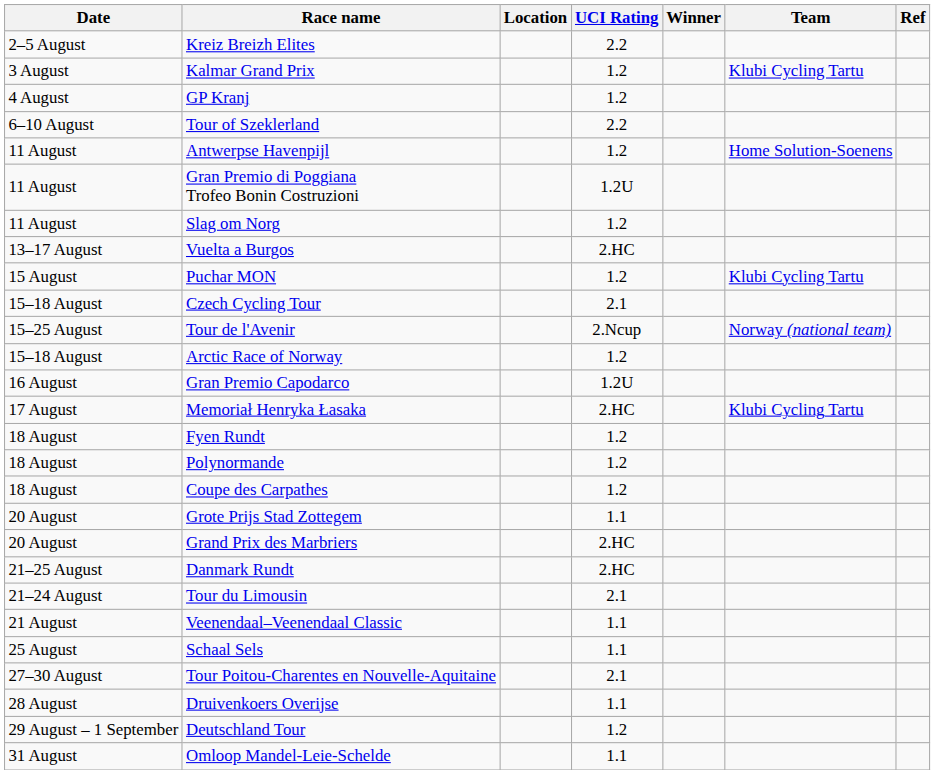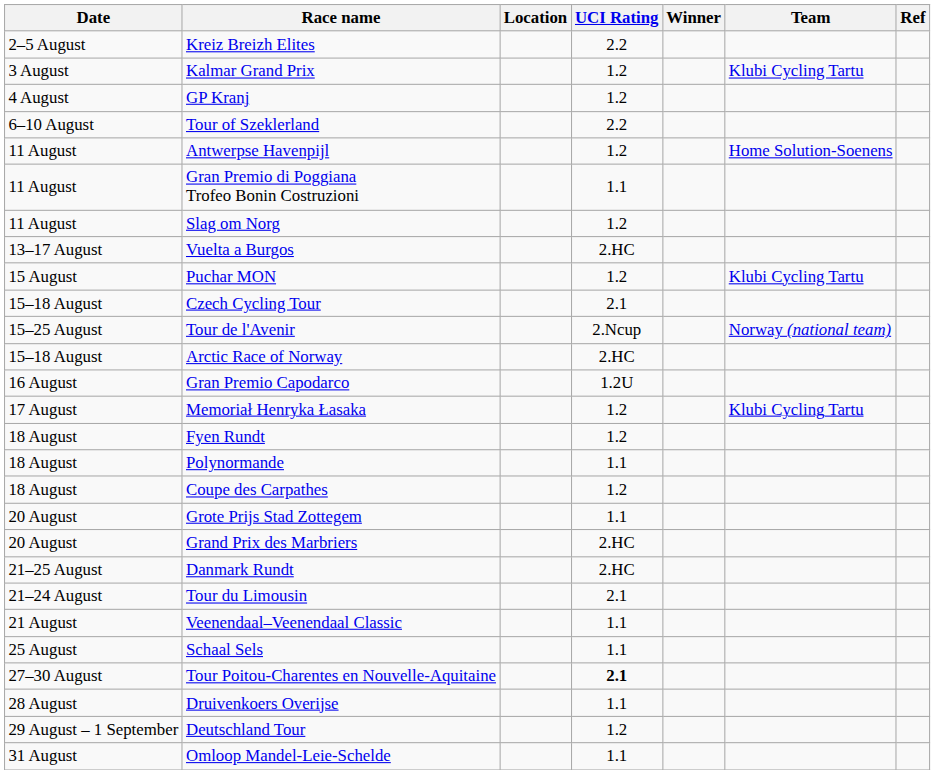 <table class="wikitable sortable">
 <tr>
 <th>Date</th>
 <th>Race name</th>
 <th>Location</th>
 <th><a href='#'>UCI Rating</a></th>
 <th>Winner</th>
 <th>Team</th>
 <th>Ref</th>
 </tr>
 <tr>
 <td>2–5 August</td>
 <td><a href='#'>Kreiz Breizh Elites</a></td>
 <td></td>
 <td align=center>2.2</td>
 <td></td>
 <td></td>
 <td align=center></td>
 </tr>
 <tr>
 <td>3 August</td>
 <td><a href='#'>Kalmar Grand Prix</a></td>
 <td></td>
 <td align=center>1.2</td>
 <td></td>
 <td><a href='#'>Klubi Cycling Tartu</a></td>
 <td align=center></td>
 </tr>
 <tr>
 <td>4 August</td>
 <td><a href='#'>GP Kranj</a></td>
 <td></td>
 <td align=center>1.2</td>
 <td></td>
 <td></td>
 <td align=center></td>
 </tr>
 <tr>
 <td>6–10 August</td>
 <td><a href='#'>Tour of Szeklerland</a></td>
 <td></td>
 <td align=center>2.2</td>
 <td></td>
 <td></td>
 <td align=center></td>
 </tr>
 <tr>
 <td>11 August</td>
 <td><a href='#'>Antwerpse Havenpijl</a></td>
 <td></td>
 <td align=center>1.2</td>
 <td></td>
 <td><a href='#'>Home Solution-Soenens</a></td>
 <td align=center></td>
 </tr>
 <tr>
 <td>11 August</td>
 <td><a href='#'>Gran Premio di Poggiana</a><br>Trofeo Bonin Costruzioni</td>
 <td></td>
-<td align=center>1.2U</td>
+<td align=center>1.1</td>
 <td></td>
 <td></td>
 <td align=center></td>
 </tr>
 <tr>
 <td>11 August</td>
 <td><a href='#'>Slag om Norg</a></td>
 <td></td>
 <td align=center>1.2</td>
 <td></td>
 <td></td>
 <td align=center></td>
 </tr>
 <tr>
 <td>13–17 August</td>
 <td><a href='#'>Vuelta a Burgos</a></td>
 <td></td>
 <td align=center>2.HC</td>
 <td></td>
 <td></td>
 <td align=center></td>
 </tr>
 <tr>
 <td>15 August</td>
 <td><a href='#'>Puchar MON</a></td>
 <td></td>
 <td align=center>1.2</td>
 <td></td>
 <td><a href='#'>Klubi Cycling Tartu</a></td>
 <td align=center></td>
 </tr>
 <tr>
 <td>15–18 August</td>
 <td><a href='#'>Czech Cycling Tour</a></td>
 <td></td>
 <td align=center>2.1</td>
 <td></td>
 <td></td>
 <td align=center></td>
 </tr>
 <tr>
 <td>15–25 August</td>
 <td><a href='#'>Tour de l'Avenir</a></td>
 <td></td>
 <td align=center>2.Ncup</td>
 <td></td>
 <td><a href='#'>Norway <em>(national team)</em></a></td>
 <td align=center></td>
 </tr>
 <tr>
 <td>15–18 August</td>
 <td><a href='#'>Arctic Race of Norway</a></td>
 <td></td>
-<td align=center>1.2</td>
+<td align=center>2.HC</td>
 <td></td>
 <td></td>
 <td align=center></td>
 </tr>
 <tr>
 <td>16 August</td>
 <td><a href='#'>Gran Premio Capodarco</a></td>
 <td></td>
 <td align=center>1.2U</td>
 <td></td>
 <td></td>
 <td align=center></td>
 </tr>
 <tr>
 <td>17 August</td>
 <td><a href='#'>Memoriał Henryka Łasaka</a></td>
 <td></td>
-<td align=center>2.HC</td>
+<td align=center>1.2</td>
 <td></td>
 <td><a href='#'>Klubi Cycling Tartu</a></td>
 <td align=center></td>
 </tr>
 <tr>
 <td>18 August</td>
 <td><a href='#'>Fyen Rundt</a></td>
 <td></td>
 <td align=center>1.2</td>
 <td></td>
 <td></td>
 <td align=center></td>
 </tr>
 <tr>
 <td>18 August</td>
 <td><a href='#'>Polynormande</a></td>
 <td></td>
-<td align=center>1.2</td>
+<td align=center>1.1</td>
 <td></td>
 <td></td>
 <td align=center></td>
 </tr>
 <tr>
 <td>18 August</td>
 <td><a href='#'>Coupe des Carpathes</a></td>
 <td></td>
 <td align=center>1.2</td>
 <td></td>
 <td></td>
 <td align=center></td>
 </tr>
 <tr>
 <td>20 August</td>
 <td><a href='#'>Grote Prijs Stad Zottegem</a></td>
 <td></td>
 <td align=center>1.1</td>
 <td></td>
 <td></td>
 <td align=center></td>
 </tr>
 <tr>
 <td>20 August</td>
 <td><a href='#'>Grand Prix des Marbriers</a></td>
 <td></td>
 <td align=center>2.HC</td>
 <td></td>
 <td></td>
 <td align=center></td>
 </tr>
 <tr>
 <td>21–25 August</td>
 <td><a href='#'>Danmark Rundt</a></td>
 <td></td>
 <td align=center>2.HC</td>
 <td></td>
 <td></td>
 <td align=center></td>
 </tr>
 <tr>
 <td>21–24 August</td>
 <td><a href='#'>Tour du Limousin</a></td>
 <td></td>
 <td align=center>2.1</td>
 <td></td>
 <td></td>
 <td align=center></td>
 </tr>
 <tr>
 <td>21 August</td>
 <td><a href='#'>Veenendaal–Veenendaal Classic</a></td>
 <td></td>
 <td align=center>1.1</td>
 <td></td>
 <td></td>
 <td align=center></td>
 </tr>
 <tr>
 <td>25 August</td>
 <td><a href='#'>Schaal Sels</a></td>
 <td></td>
 <td align=center>1.1</td>
 <td></td>
 <td></td>
 <td align=center></td>
 </tr>
 <tr>
 <td>27–30 August</td>
 <td><a href='#'>Tour Poitou-Charentes en Nouvelle-Aquitaine</a></td>
 <td></td>
-<td align=center>2.1</td>
+<td align=center><strong>2.1</strong></td>
 <td></td>
 <td></td>
 <td align=center></td>
 </tr>
 <tr>
 <td>28 August</td>
 <td><a href='#'>Druivenkoers Overijse</a></td>
 <td></td>
 <td align=center>1.1</td>
 <td></td>
 <td></td>
 <td align=center></td>
 </tr>
 <tr>
 <td>29 August – 1 September</td>
 <td><a href='#'>Deutschland Tour</a></td>
 <td></td>
 <td align=center>1.2</td>
 <td></td>
 <td></td>
 <td align=center></td>
 </tr>
 <tr>
 <td>31 August</td>
 <td><a href='#'>Omloop Mandel-Leie-Schelde</a></td>
 <td></td>
 <td align=center>1.1</td>
 <td></td>
 <td></td>
 <td align=center></td>
 </tr>
 </table>
